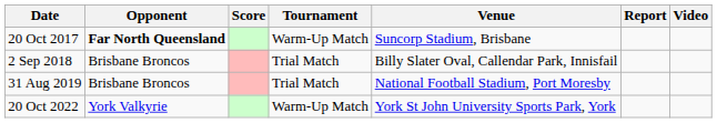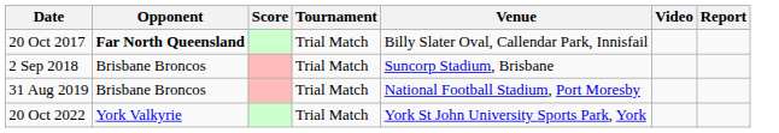 <table class=wikitable>
 <tr>
 <th>Date</th>
 <th>Opponent</th>
 <th>Score</th>
 <th>Tournament</th>
 <th>Venue</th>
+<th>Video</th>
 <th>Report</th>
-<th>Video</th>
 </tr>
 <tr>
 <td>20 Oct 2017</td>
 <td><strong> Far North Queensland</strong></td>
 <td bgcolor="#CCFFCC"></td>
-<td>Warm-Up Match</td>
-<td> <a href='#'>Suncorp Stadium</a>, Brisbane</td>
+<td>Trial Match</td>
+<td> Billy Slater Oval, Callendar Park, Innisfail</td>
 <td align=center></td>
 <td align=center></td>
 </tr>
 <tr>
 <td>2 Sep 2018</td>
 <td> Brisbane Broncos</td>
 <td bgcolor="#FFBBBB"></td>
 <td>Trial Match</td>
-<td> Billy Slater Oval, Callendar Park, Innisfail</td>
+<td> <a href='#'>Suncorp Stadium</a>, Brisbane</td>
 <td align=center></td>
 <td align=center></td>
 </tr>
 <tr>
 <td>31 Aug 2019</td>
 <td> Brisbane Broncos</td>
 <td bgcolor="#FFBBBB"></td>
 <td>Trial Match</td>
 <td> <a href='#'>National Football Stadium</a>, <a href='#'>Port Moresby</a></td>
 <td align=center></td>
 <td align=center></td>
 </tr>
 <tr>
 <td>20 Oct 2022</td>
 <td> <a href='#'>York Valkyrie</a></td>
 <td bgcolor="#CCFFCC"></td>
-<td>Warm-Up Match</td>
+<td>Trial Match</td>
 <td> <a href='#'>York St John University Sports Park</a>, <a href='#'>York</a></td>
 <td align=center></td>
 <td align=center></td>
 </tr>
 </table>
